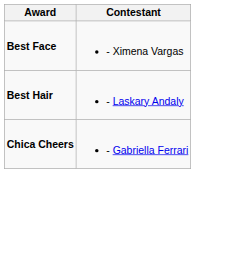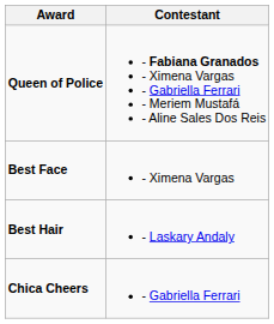 <table class="wikitable" style="font-size:95%;">
 <tr>
 <th>Award</th>
 <th>Contestant</th>
+</tr>
+<tr>
+<td><strong>Queen of Police </strong></td>
+<td><br><ul><li><strong></strong> - <strong>Fabiana Granados </strong></li><li><strong></strong> - Ximena Vargas</li><li><strong></strong> - <a href='#'>Gabriella Ferrari</a></li><li><strong></strong> - Meriem Mustafá</li><li><strong></strong> - Aline Sales Dos Reis</li></ul></td>
 </tr>
 <tr>
 <td><strong>Best Face </strong></td>
 <td><br><ul><li><strong></strong> - Ximena Vargas</li></ul></td>
 </tr>
 <tr>
 <td><strong>Best Hair</strong></td>
 <td><br><ul><li><strong></strong> - <a href='#'>Laskary Andaly</a></li></ul></td>
 </tr>
 <tr>
 <td><strong>Chica Cheers</strong></td>
 <td><br><ul><li><strong></strong> - <a href='#'>Gabriella Ferrari</a></li></ul></td>
 </tr>
 </table>
